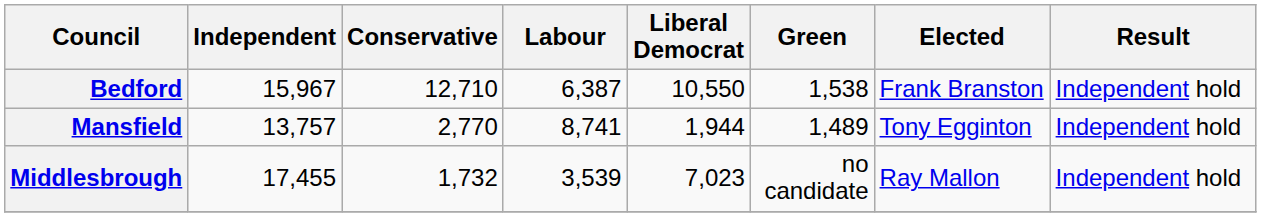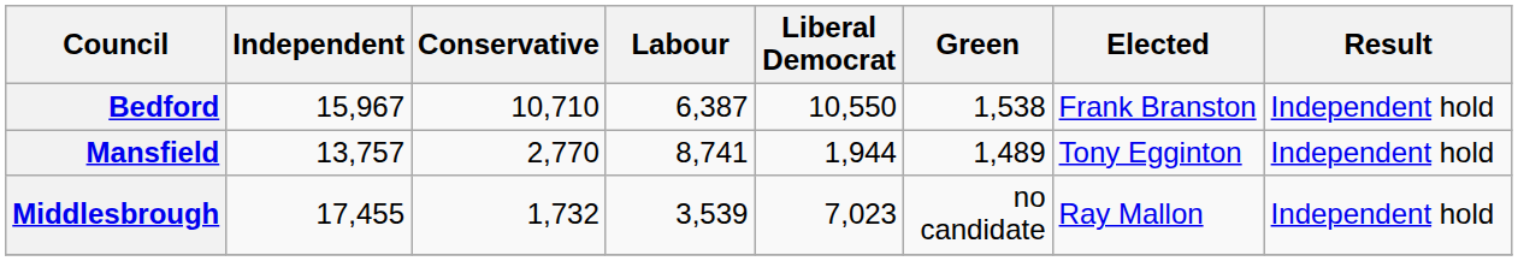 <table class="wikitable">
 <tr>
 <th width="75">Council</th>
 <th width="75">Independent</th>
 <th width="75">Conservative</th>
 <th width="75">Labour</th>
 <th width="75">Liberal Democrat</th>
 <th width="75">Green</th>
 <th width="110">Elected</th>
 <th width="130">Result</th>
 </tr>
 <tr>
 <th style="text-align: right;"><a href='#'>Bedford</a></th>
 <td align="right">15,967</td>
-<td align="right">12,710</td>
+<td align="right">10,710</td>
 <td align="right">6,387</td>
 <td align="right">10,550</td>
 <td align="right">1,538</td>
 <td><a href='#'>Frank Branston</a></td>
 <td><a href='#'>Independent</a> hold</td>
 </tr>
 <tr>
 <th style="text-align: right;"><a href='#'>Mansfield</a></th>
 <td align="right">13,757</td>
 <td align="right">2,770</td>
 <td align="right">8,741</td>
 <td align="right">1,944</td>
 <td align="right">1,489</td>
 <td><a href='#'>Tony Egginton</a></td>
 <td><a href='#'>Independent</a> hold</td>
 </tr>
 <tr>
 <th style="text-align: right;"><a href='#'>Middlesbrough</a></th>
 <td align="right">17,455</td>
 <td align="right">1,732</td>
 <td align="right">3,539</td>
 <td align="right">7,023</td>
 <td align="right">no candidate</td>
 <td><a href='#'>Ray Mallon</a></td>
 <td><a href='#'>Independent</a> hold</td>
 </tr>
 <tr>
 </tr>
 </table>
